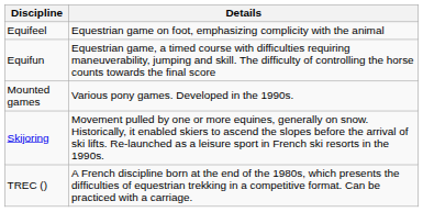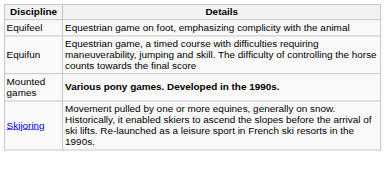 <table class="wikitable">
 <tr>
 <th>Discipline</th>
 <th>Details</th>
 </tr>
 <tr>
 <td>Equifeel</td>
 <td>Equestrian game on foot, emphasizing complicity with the animal</td>
 </tr>
 <tr>
 <td>Equifun</td>
 <td>Equestrian game, a timed course with difficulties requiring maneuverability, jumping and skill. The difficulty of controlling the horse counts towards the final score</td>
 </tr>
 <tr>
 <td>Mounted games</td>
-<td>Various pony games. Developed in the 1990s.</td>
+<td><strong>Various pony games. Developed in the 1990s.</strong></td>
 </tr>
 <tr>
 <td><a href='#'>Skijoring</a></td>
 <td>Movement pulled by one or more equines, generally on snow. Historically, it enabled skiers to ascend the slopes before the arrival of ski lifts. Re-launched as a leisure sport in French ski resorts in the 1990s.</td>
 </tr>
-<tr>
-<td>TREC ()</td>
-<td>A French discipline born at the end of the 1980s, which presents the difficulties of equestrian trekking in a competitive format. Can be practiced with a carriage.</td>
-</tr>
 </table>
